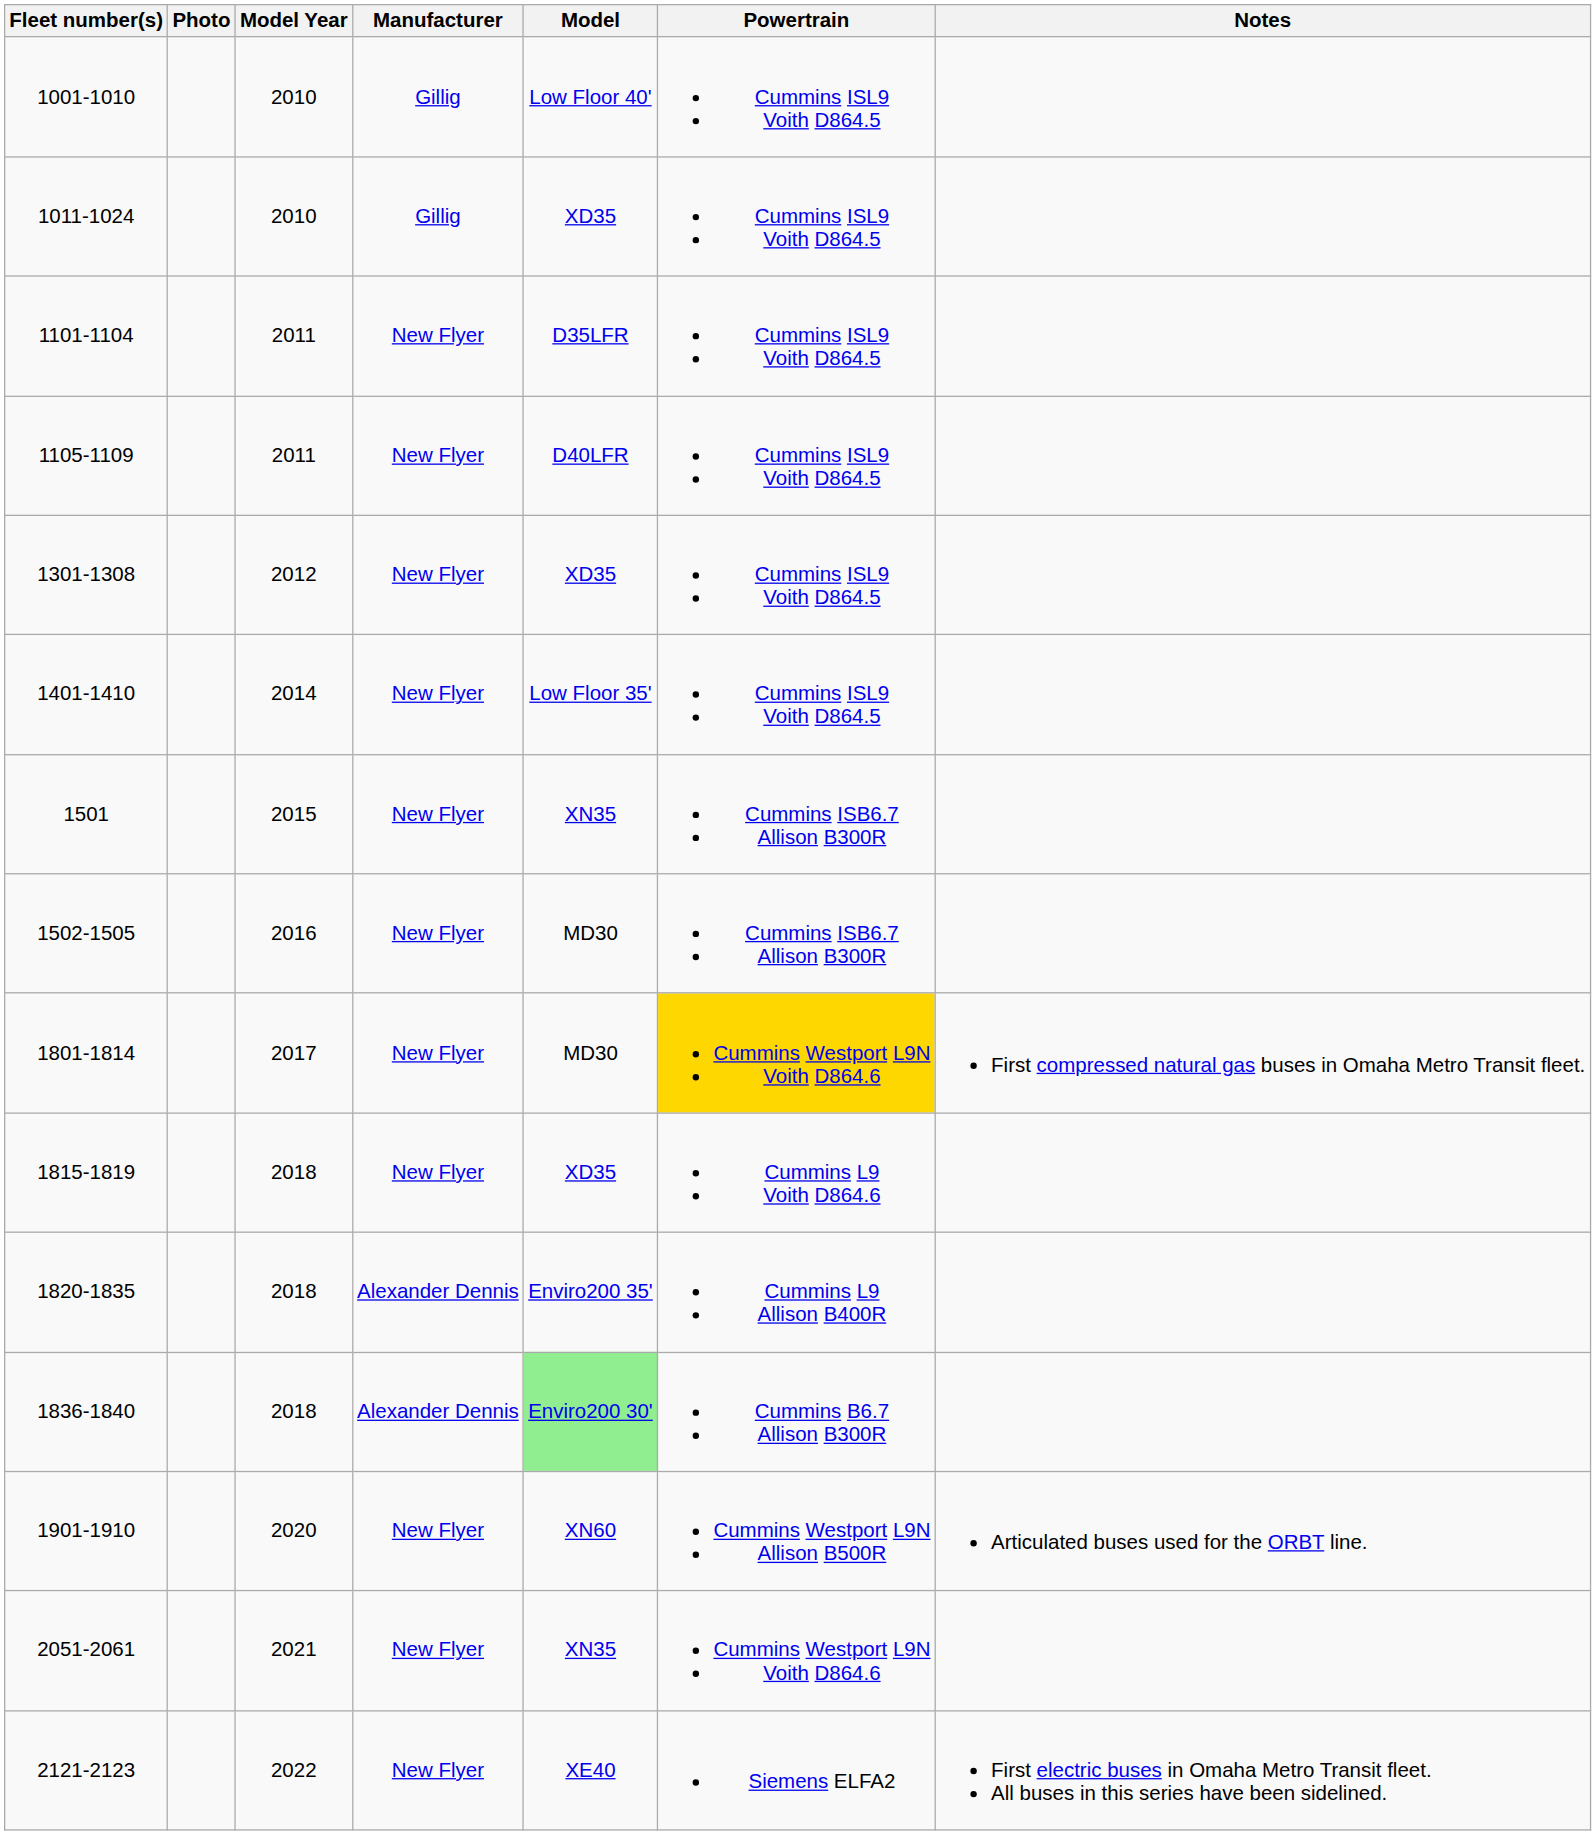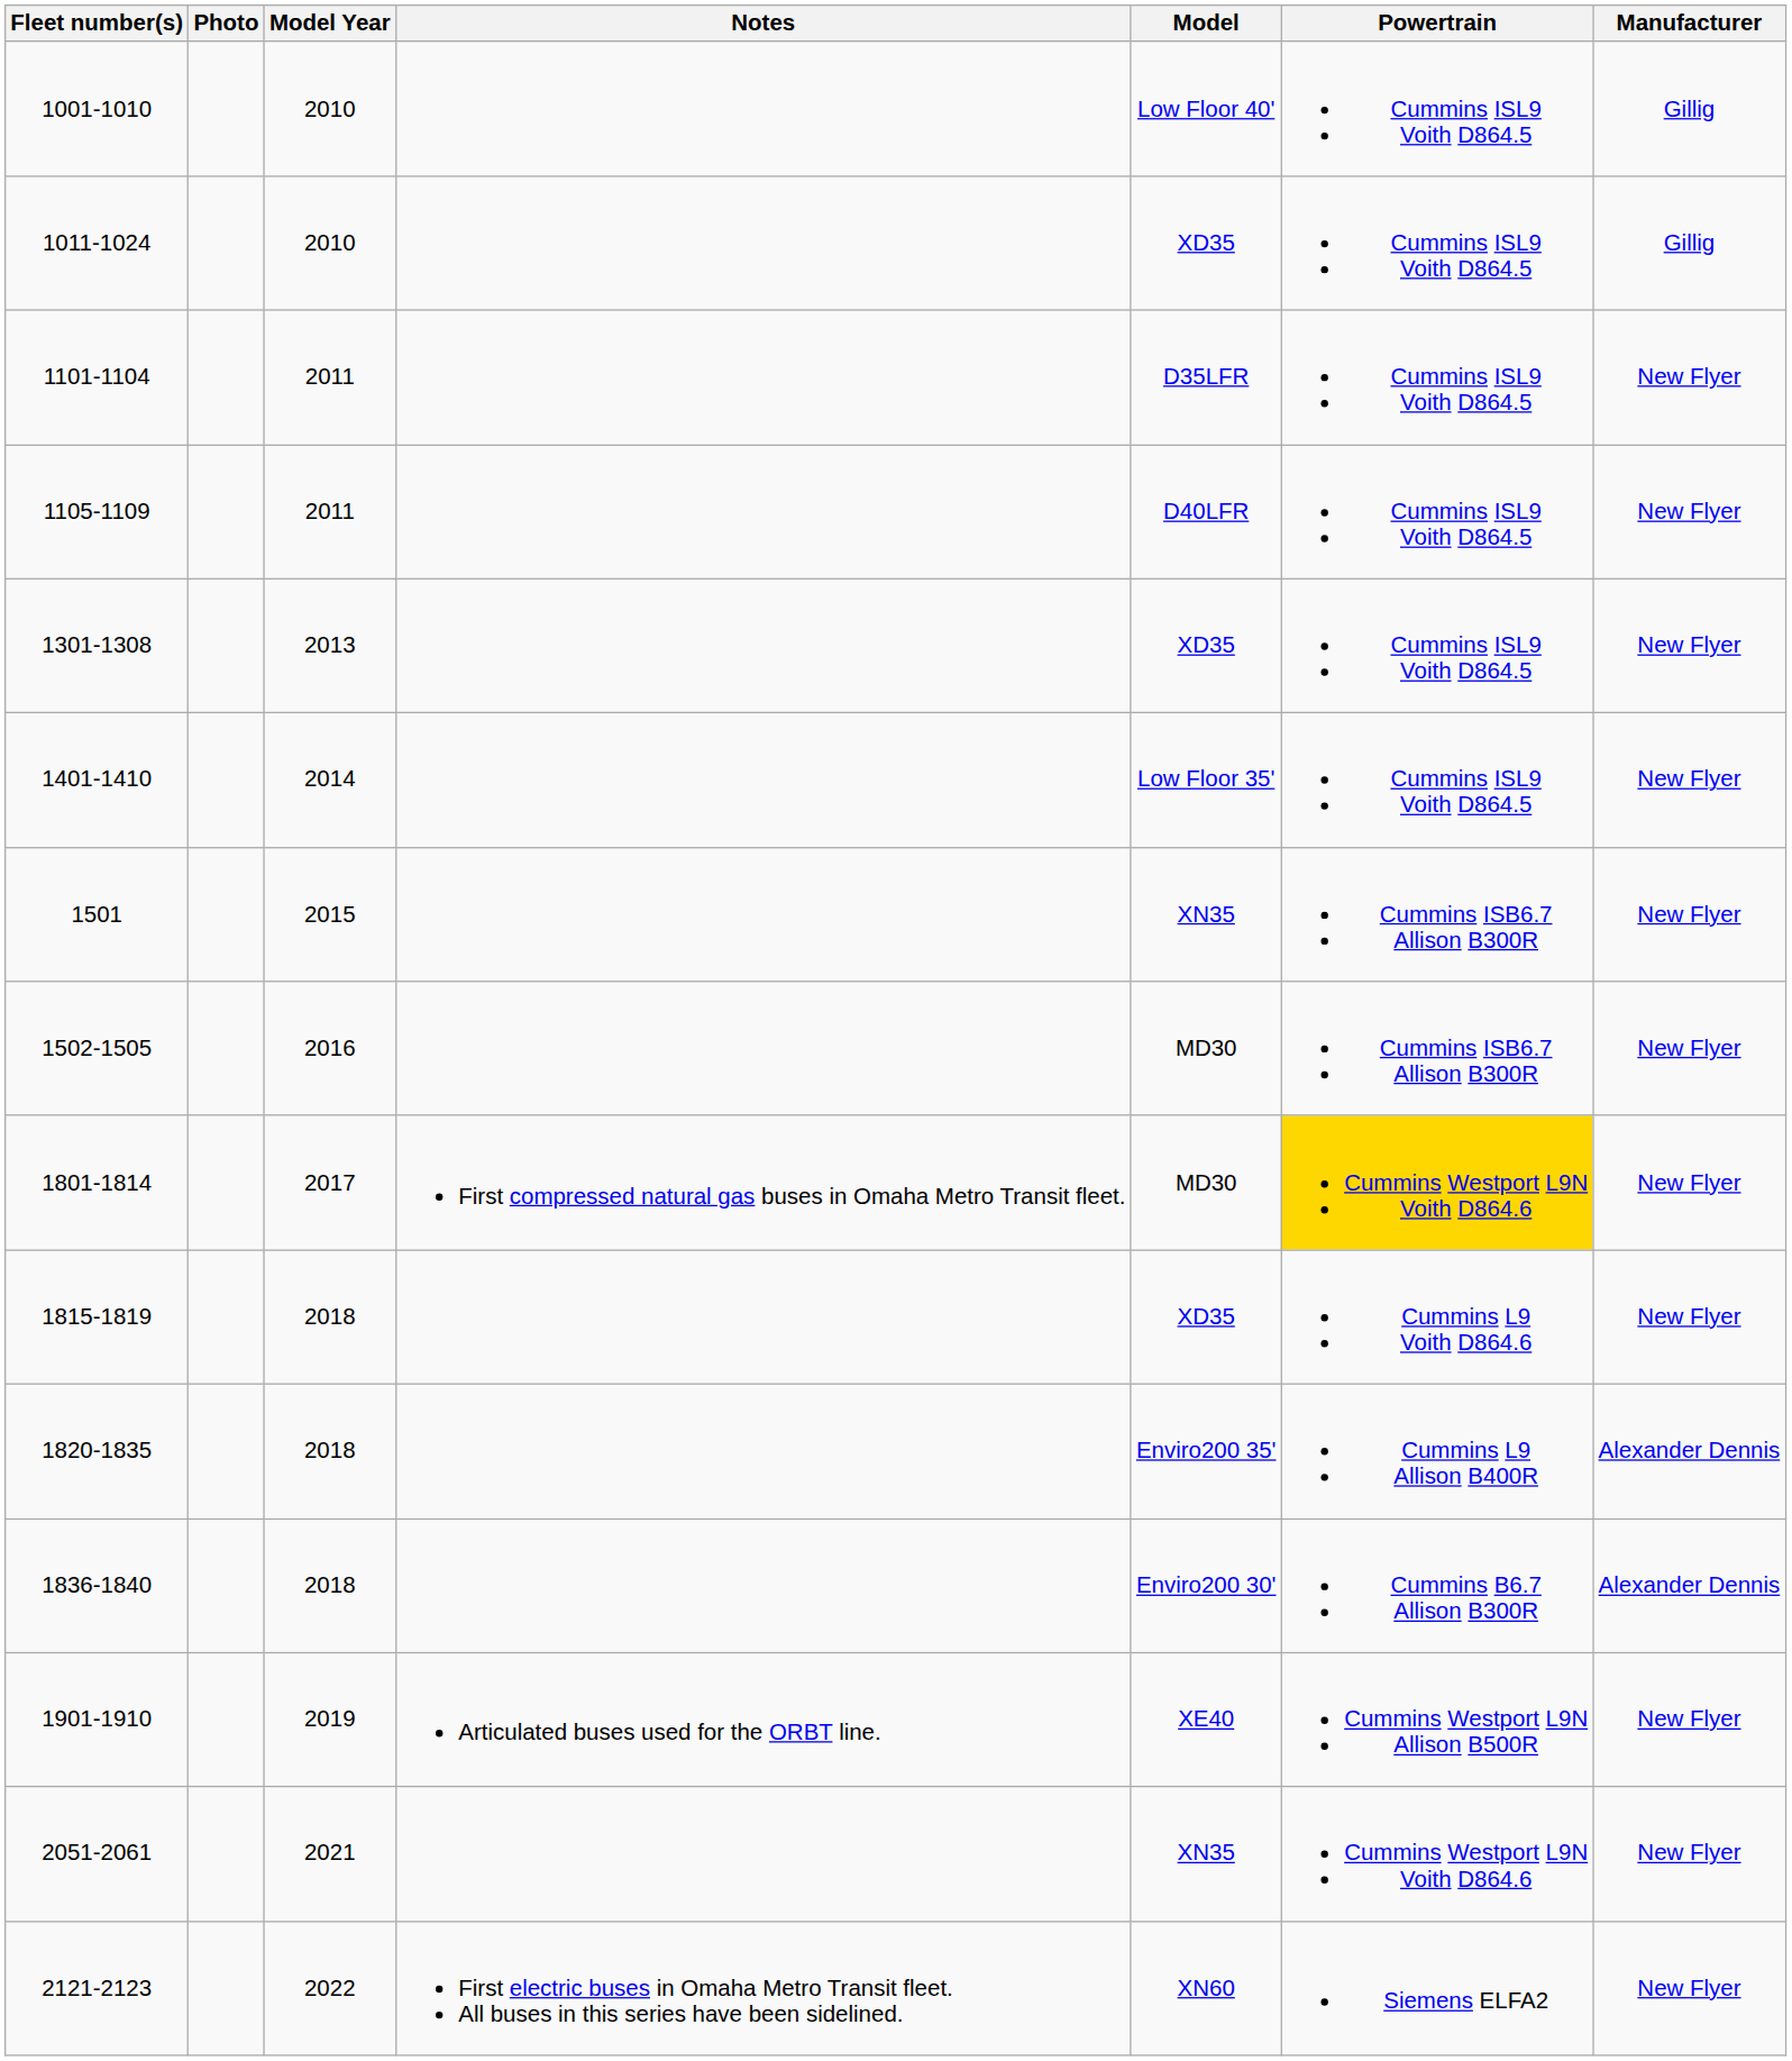 <table class="wikitable">
 <tr>
 <th>Fleet number(s)</th>
 <th>Photo</th>
 <th>Model Year</th>
-<th>Manufacturer</th>
+<th>Notes</th>
 <th>Model</th>
 <th>Powertrain</th>
-<th>Notes</th>
+<th>Manufacturer</th>
 </tr>
 <tr align="center">
 <td>1001-1010</td>
 <td></td>
 <td>2010</td>
-<td><a href='#'>Gillig</a></td>
+<td align="left"></td>
 <td><a href='#'>Low Floor 40'</a></td>
 <td><br><ul><li><a href='#'>Cummins</a> <a href='#'>ISL9</a></li><li><a href='#'>Voith</a> <a href='#'>D864.5</a></li></ul></td>
-<td align="left"></td>
+<td><a href='#'>Gillig</a></td>
 </tr>
 <tr align="center">
 <td>1011-1024</td>
 <td></td>
 <td>2010</td>
-<td><a href='#'>Gillig</a></td>
+<td align="left"></td>
 <td><a href='#'>XD35</a></td>
 <td><br><ul><li><a href='#'>Cummins</a> <a href='#'>ISL9</a></li><li><a href='#'>Voith</a> <a href='#'>D864.5</a></li></ul></td>
-<td align="left"></td>
+<td><a href='#'>Gillig</a></td>
 </tr>
 <tr align="center">
 <td>1101-1104</td>
 <td></td>
 <td>2011</td>
-<td><a href='#'>New Flyer</a></td>
+<td align="left"></td>
 <td><a href='#'>D35LFR</a></td>
 <td><br><ul><li><a href='#'>Cummins</a> <a href='#'>ISL9</a></li><li><a href='#'>Voith</a> <a href='#'>D864.5</a></li></ul></td>
-<td align="left"></td>
+<td><a href='#'>New Flyer</a></td>
 </tr>
 <tr align="center">
 <td>1105-1109</td>
 <td></td>
 <td>2011</td>
-<td><a href='#'>New Flyer</a></td>
+<td align="left"></td>
 <td><a href='#'>D40LFR</a></td>
 <td><br><ul><li><a href='#'>Cummins</a> <a href='#'>ISL9</a></li><li><a href='#'>Voith</a> <a href='#'>D864.5</a></li></ul></td>
-<td align="left"></td>
+<td><a href='#'>New Flyer</a></td>
 </tr>
 <tr align="center">
 <td>1301-1308</td>
 <td></td>
-<td>2012</td>
-<td><a href='#'>New Flyer</a></td>
+<td>2013</td>
+<td align="left"></td>
 <td><a href='#'>XD35</a></td>
 <td><br><ul><li><a href='#'>Cummins</a> <a href='#'>ISL9</a></li><li><a href='#'>Voith</a> <a href='#'>D864.5</a></li></ul></td>
-<td align="left"></td>
+<td><a href='#'>New Flyer</a></td>
 </tr>
 <tr align="center">
 <td>1401-1410</td>
 <td></td>
 <td>2014</td>
-<td><a href='#'>New Flyer</a></td>
+<td align="left"></td>
 <td><a href='#'>Low Floor 35'</a></td>
 <td><br><ul><li><a href='#'>Cummins</a> <a href='#'>ISL9</a></li><li><a href='#'>Voith</a> <a href='#'>D864.5</a></li></ul></td>
-<td align="left"></td>
+<td><a href='#'>New Flyer</a></td>
 </tr>
 <tr align="center">
 <td>1501</td>
 <td></td>
 <td>2015</td>
-<td><a href='#'>New Flyer</a></td>
+<td align="left"></td>
 <td><a href='#'>XN35</a></td>
 <td><br><ul><li><a href='#'>Cummins</a> <a href='#'>ISB6.7</a></li><li><a href='#'>Allison</a> <a href='#'>B300R</a></li></ul></td>
-<td align="left"></td>
+<td><a href='#'>New Flyer</a></td>
 </tr>
 <tr align="center">
 <td>1502-1505</td>
 <td></td>
 <td>2016</td>
-<td><a href='#'>New Flyer</a></td>
+<td align="left"></td>
 <td>MD30</td>
 <td><br><ul><li><a href='#'>Cummins</a> <a href='#'>ISB6.7</a></li><li><a href='#'>Allison</a> <a href='#'>B300R</a></li></ul></td>
-<td align="left"></td>
+<td><a href='#'>New Flyer</a></td>
 </tr>
 <tr align="center">
 <td>1801-1814</td>
 <td></td>
 <td>2017</td>
-<td><a href='#'>New Flyer</a></td>
+<td align="left"><br><ul><li>First <a href='#'>compressed natural gas</a> buses in Omaha Metro Transit fleet.</li></ul></td>
 <td>MD30</td>
 <td style="background: gold;"><br><ul><li><a href='#'>Cummins</a> <a href='#'>Westport</a> <a href='#'>L9N</a></li><li><a href='#'>Voith</a> <a href='#'>D864.6</a></li></ul></td>
-<td align="left"><br><ul><li>First <a href='#'>compressed natural gas</a> buses in Omaha Metro Transit fleet.</li></ul></td>
+<td><a href='#'>New Flyer</a></td>
 </tr>
 <tr align="center">
 <td>1815-1819</td>
 <td></td>
 <td>2018</td>
-<td><a href='#'>New Flyer</a></td>
+<td align="left"></td>
 <td><a href='#'>XD35</a></td>
 <td><br><ul><li><a href='#'>Cummins</a> <a href='#'>L9</a></li><li><a href='#'>Voith</a> <a href='#'>D864.6</a></li></ul></td>
-<td align="left"></td>
+<td><a href='#'>New Flyer</a></td>
 </tr>
 <tr align="center">
 <td>1820-1835</td>
 <td></td>
 <td>2018</td>
-<td><a href='#'>Alexander Dennis</a></td>
+<td align="left"></td>
 <td><a href='#'>Enviro200 35'</a></td>
 <td><br><ul><li><a href='#'>Cummins</a> <a href='#'>L9</a></li><li><a href='#'>Allison</a> <a href='#'>B400R</a></li></ul></td>
-<td align="left"></td>
+<td><a href='#'>Alexander Dennis</a></td>
 </tr>
 <tr align="center">
 <td>1836-1840</td>
 <td></td>
 <td>2018</td>
+<td align="left"></td>
+<td><a href='#'>Enviro200 30'</a></td>
+<td><br><ul><li><a href='#'>Cummins</a> <a href='#'>B6.7</a></li><li><a href='#'>Allison</a> <a href='#'>B300R</a></li></ul></td>
 <td><a href='#'>Alexander Dennis</a></td>
-<td style="background: lightgreen;"><a href='#'>Enviro200 30'</a></td>
-<td><br><ul><li><a href='#'>Cummins</a> <a href='#'>B6.7</a></li><li><a href='#'>Allison</a> <a href='#'>B300R</a></li></ul></td>
-<td align="left"></td>
 </tr>
 <tr align="center">
 <td>1901-1910</td>
 <td></td>
-<td>2020</td>
+<td>2019</td>
+<td align="left"><br><ul><li>Articulated buses used for the <a href='#'>ORBT</a> line.</li></ul></td>
+<td><a href='#'>XE40</a></td>
+<td><br><ul><li><a href='#'>Cummins</a> <a href='#'>Westport</a> <a href='#'>L9N</a></li><li><a href='#'>Allison</a> <a href='#'>B500R</a></li></ul></td>
 <td><a href='#'>New Flyer</a></td>
-<td><a href='#'>XN60</a></td>
-<td><br><ul><li><a href='#'>Cummins</a> <a href='#'>Westport</a> <a href='#'>L9N</a></li><li><a href='#'>Allison</a> <a href='#'>B500R</a></li></ul></td>
-<td align="left"><br><ul><li>Articulated buses used for the <a href='#'>ORBT</a> line.</li></ul></td>
 </tr>
 <tr align="center">
 <td>2051-2061</td>
 <td></td>
 <td>2021</td>
-<td><a href='#'>New Flyer</a></td>
+<td align="left"></td>
 <td><a href='#'>XN35</a></td>
 <td><br><ul><li><a href='#'>Cummins</a> <a href='#'>Westport</a> <a href='#'>L9N</a></li><li><a href='#'>Voith</a> <a href='#'>D864.6</a></li></ul></td>
-<td align="left"></td>
+<td><a href='#'>New Flyer</a></td>
 </tr>
 <tr align="center">
 <td>2121-2123</td>
 <td></td>
 <td>2022</td>
+<td align="left"><br><ul><li>First <a href='#'>electric buses</a> in Omaha Metro Transit fleet.</li><li>All buses in this series have been sidelined.</li></ul></td>
+<td><a href='#'>XN60</a></td>
+<td><br><ul><li><a href='#'>Siemens</a> ELFA2</li></ul></td>
 <td><a href='#'>New Flyer</a></td>
-<td><a href='#'>XE40</a></td>
-<td><br><ul><li><a href='#'>Siemens</a> ELFA2</li></ul></td>
-<td align="left"><br><ul><li>First <a href='#'>electric buses</a> in Omaha Metro Transit fleet.</li><li>All buses in this series have been sidelined.</li></ul></td>
 </tr>
 </table>
